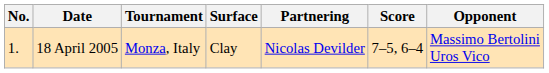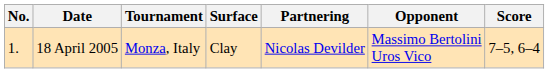 <table class="wikitable">
 <tr>
 <th>No.</th>
 <th>Date</th>
 <th>Tournament</th>
 <th>Surface</th>
 <th>Partnering</th>
+<th>Opponent</th>
 <th>Score</th>
-<th>Opponent</th>
 </tr>
 <tr bgcolor="moccasin">
 <td>1.</td>
 <td>18 April 2005</td>
 <td><a href='#'>Monza</a>, Italy</td>
 <td>Clay</td>
 <td> <a href='#'>Nicolas Devilder</a></td>
+<td> <a href='#'>Massimo Bertolini</a> <br>  <a href='#'>Uros Vico</a></td>
 <td>7–5, 6–4</td>
-<td> <a href='#'>Massimo Bertolini</a> <br>  <a href='#'>Uros Vico</a></td>
 </tr>
 </table>
